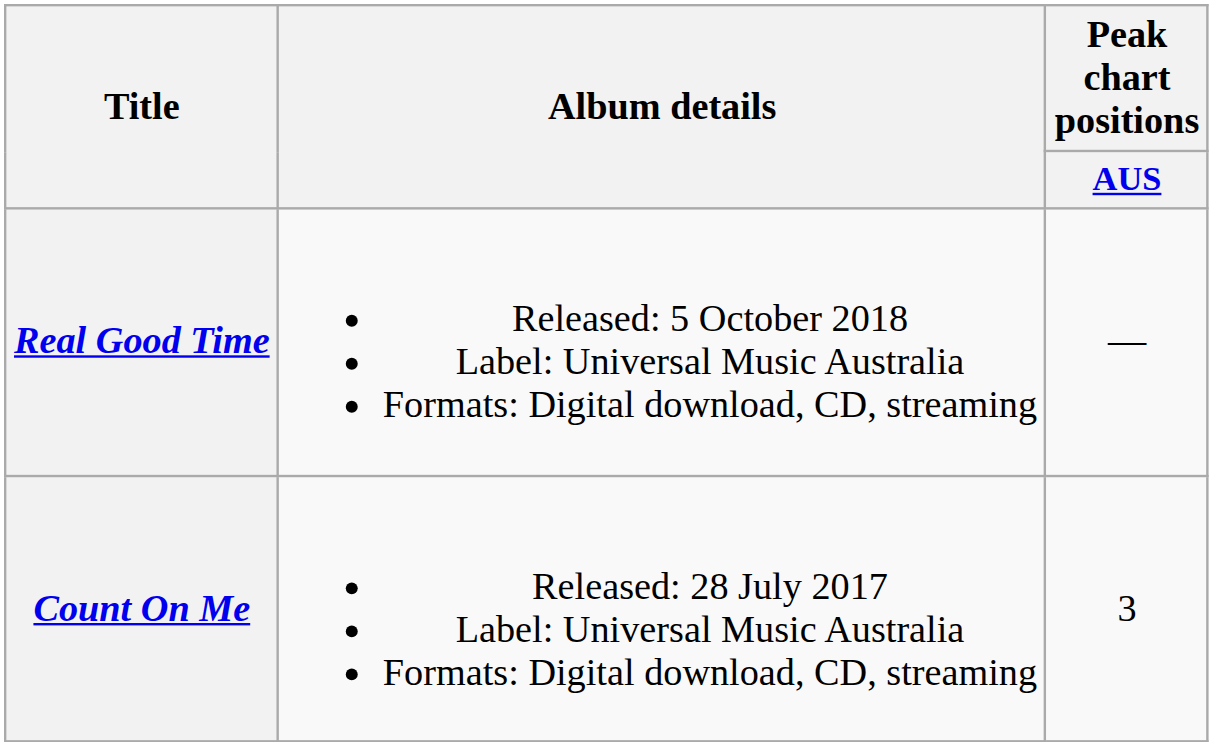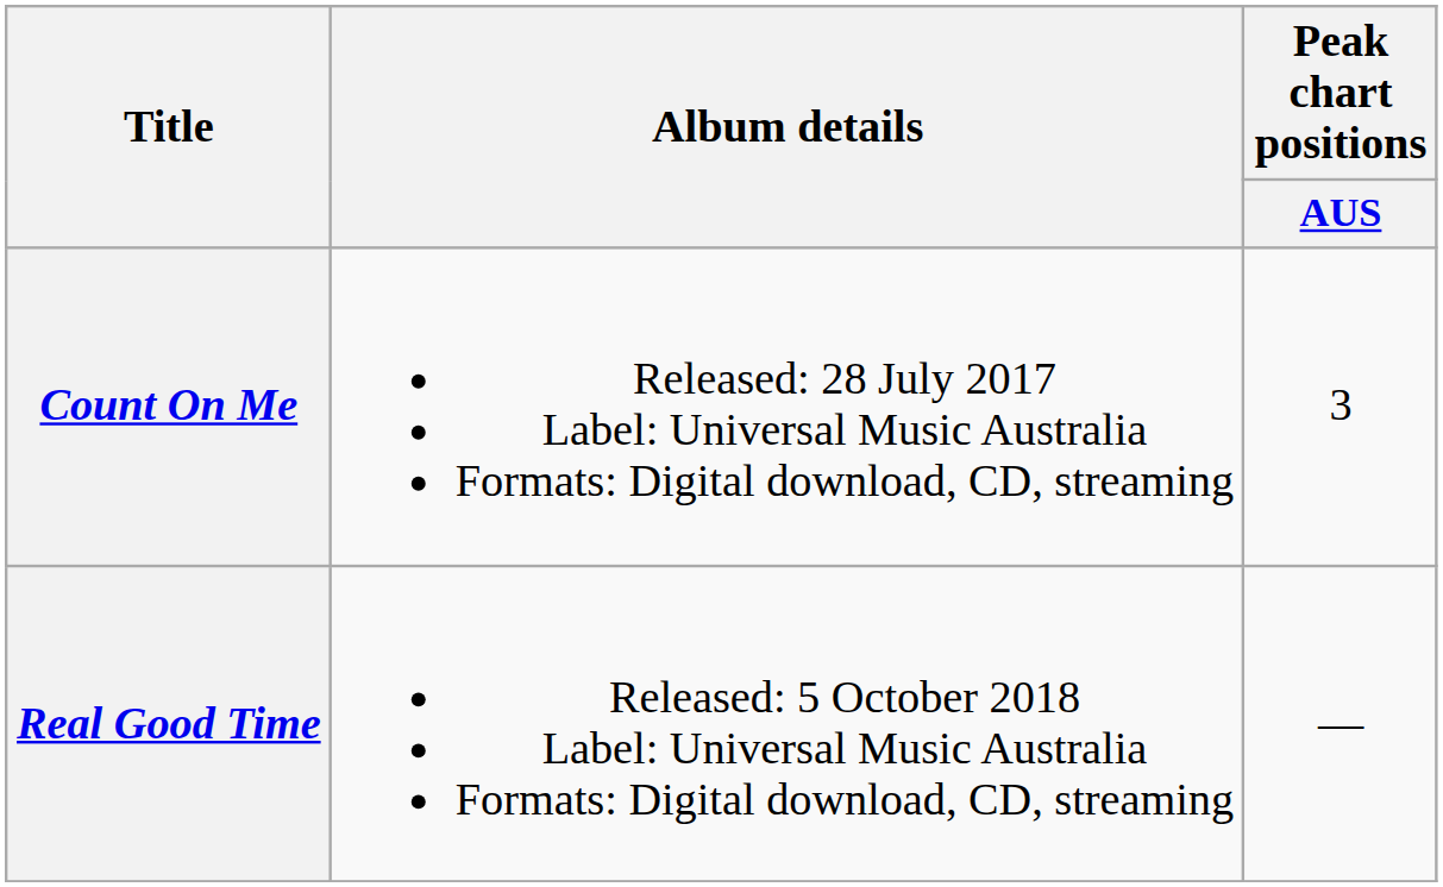 <table class="wikitable plainrowheaders" style="text-align:center;">
 <tr>
 <th scope="col" rowspan="2">Title</th>
 <th scope="col" rowspan="2">Album details</th>
 <th scope="col" colspan="1">Peak chart positions</th>
 </tr>
 <tr>
 <th scope="col" style="width:3em;font-size:90%;"><a href='#'>AUS</a><br></th>
 </tr>
 <tr>
+<th scope="row"><em><a href='#'>Count On Me</a></em></th>
+<td><br><ul><li>Released: 28 July 2017</li><li>Label: Universal Music Australia</li><li>Formats: Digital download, CD, streaming</li></ul></td>
+<td>3</td>
+</tr>
+<tr>
 <th scope="row"><em><a href='#'>Real Good Time</a></em></th>
 <td><br><ul><li>Released: 5 October 2018</li><li>Label: Universal Music Australia</li><li>Formats: Digital download, CD, streaming</li></ul></td>
 <td>—</td>
 </tr>
-<tr>
-<th scope="row"><em><a href='#'>Count On Me</a></em></th>
-<td><br><ul><li>Released: 28 July 2017</li><li>Label: Universal Music Australia</li><li>Formats: Digital download, CD, streaming</li></ul></td>
-<td>3</td>
-</tr>
 </table>
